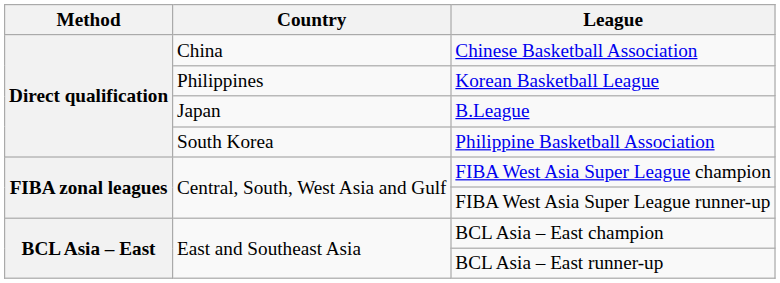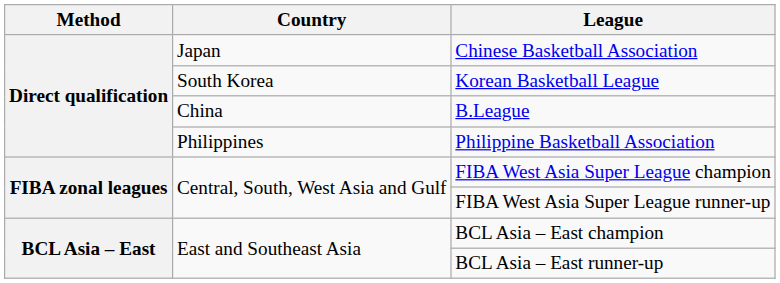 <table class="wikitable">
 <tr>
 <th>Method</th>
 <th>Country</th>
 <th>League</th>
 </tr>
 <tr>
 <th rowspan="4">Direct qualification</th>
-<td> China</td>
+<td> Japan</td>
 <td><a href='#'>Chinese Basketball Association</a></td>
 </tr>
 <tr>
-<td> Philippines</td>
+<td> South Korea</td>
 <td><a href='#'>Korean Basketball League</a></td>
 </tr>
 <tr>
-<td> Japan</td>
+<td> China</td>
 <td><a href='#'>B.League</a></td>
 </tr>
 <tr>
-<td> South Korea</td>
+<td> Philippines</td>
 <td><a href='#'>Philippine Basketball Association</a></td>
 </tr>
 <tr>
 <th rowspan="2">FIBA zonal leagues</th>
 <td rowspan="2">Central, South, West Asia and Gulf</td>
 <td><a href='#'>FIBA West Asia Super League</a> champion</td>
 </tr>
 <tr>
 <td>FIBA West Asia Super League runner-up</td>
 </tr>
 <tr>
 <th rowspan="2">BCL Asia – East</th>
 <td rowspan="2">East and Southeast Asia</td>
 <td>BCL Asia – East champion</td>
 </tr>
 <tr>
 <td>BCL Asia – East runner-up</td>
 </tr>
 </table>
